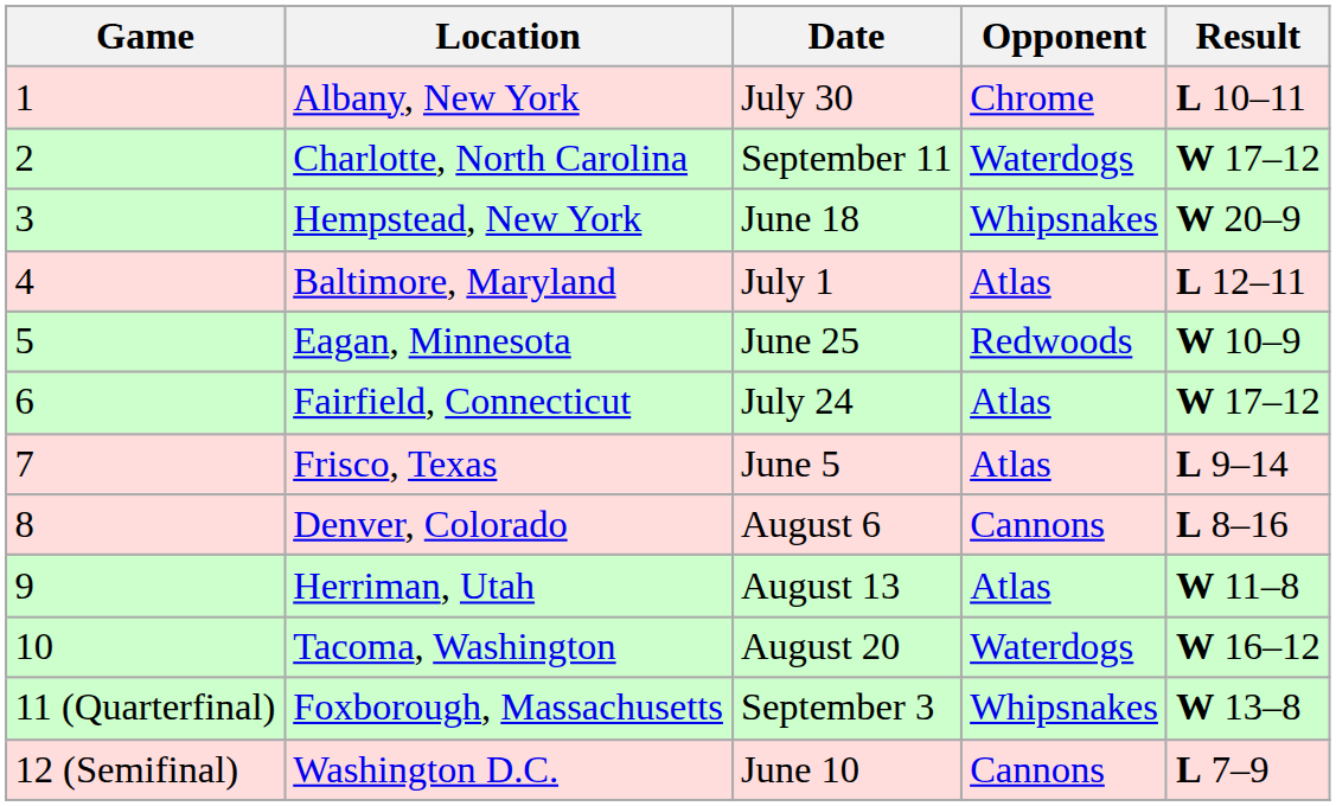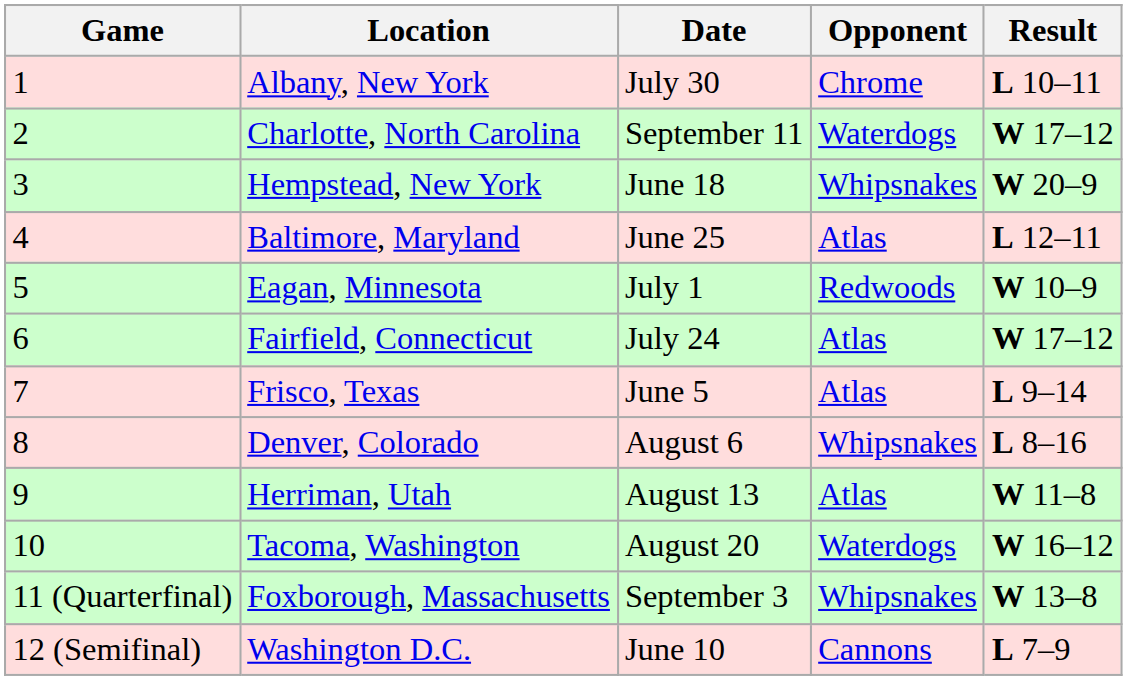 <table class="wikitable">
 <tr>
 <th>Game</th>
 <th>Location</th>
 <th>Date</th>
 <th>Opponent</th>
 <th>Result</th>
 </tr>
 <tr bgcolor="#FFDDDD">
 <td>1</td>
 <td><a href='#'>Albany</a>, <a href='#'>New York</a></td>
 <td>July 30</td>
 <td><a href='#'>Chrome</a></td>
 <td><strong>L</strong> 10–11</td>
 </tr>
 <tr bgcolor="#CCFFCC">
 <td>2</td>
 <td><a href='#'>Charlotte</a>, <a href='#'>North Carolina</a></td>
 <td>September 11</td>
 <td><a href='#'>Waterdogs</a></td>
 <td><strong>W</strong> 17–12</td>
 </tr>
 <tr bgcolor="#CCFFCC">
 <td>3</td>
 <td><a href='#'>Hempstead</a>, <a href='#'>New York</a></td>
 <td>June 18</td>
 <td><a href='#'>Whipsnakes</a></td>
 <td><strong>W</strong> 20–9</td>
 </tr>
 <tr bgcolor="#FFDDDD">
 <td>4</td>
 <td><a href='#'>Baltimore</a>, <a href='#'>Maryland</a></td>
-<td>July 1</td>
+<td>June 25</td>
 <td><a href='#'>Atlas</a></td>
 <td><strong>L</strong> 12–11</td>
 </tr>
 <tr bgcolor="#CCFFCC">
 <td>5</td>
 <td><a href='#'>Eagan</a>, <a href='#'>Minnesota</a></td>
-<td>June 25</td>
+<td>July 1</td>
 <td><a href='#'>Redwoods</a></td>
 <td><strong>W</strong> 10–9</td>
 </tr>
 <tr bgcolor="#CCFFCC">
 <td>6</td>
 <td><a href='#'>Fairfield</a>, <a href='#'>Connecticut</a></td>
 <td>July 24</td>
 <td><a href='#'>Atlas</a></td>
 <td><strong>W</strong> 17–12</td>
 </tr>
 <tr bgcolor="#FFDDDD">
 <td>7</td>
 <td><a href='#'>Frisco</a>, <a href='#'>Texas</a></td>
 <td>June 5</td>
 <td><a href='#'>Atlas</a></td>
 <td><strong>L</strong> 9–14</td>
 </tr>
 <tr bgcolor="#FFDDDD">
 <td>8</td>
 <td><a href='#'>Denver</a>, <a href='#'>Colorado</a></td>
 <td>August 6</td>
-<td><a href='#'>Cannons</a></td>
+<td><a href='#'>Whipsnakes</a></td>
 <td><strong>L</strong> 8–16</td>
 </tr>
 <tr bgcolor="#CCFFCC">
 <td>9</td>
 <td><a href='#'>Herriman</a>, <a href='#'>Utah</a></td>
 <td>August 13</td>
 <td><a href='#'>Atlas</a></td>
 <td><strong>W</strong> 11–8</td>
 </tr>
 <tr bgcolor="#CCFFCC">
 <td>10</td>
 <td><a href='#'>Tacoma</a>, <a href='#'>Washington</a></td>
 <td>August 20</td>
 <td><a href='#'>Waterdogs</a></td>
 <td><strong>W</strong> 16–12</td>
 </tr>
 <tr bgcolor="#CCFFCC">
 <td>11 (Quarterfinal)</td>
 <td><a href='#'>Foxborough</a>, <a href='#'>Massachusetts</a></td>
 <td>September 3</td>
 <td><a href='#'>Whipsnakes</a></td>
 <td><strong>W</strong> 13–8</td>
 </tr>
 <tr bgcolor="#FFDDDD">
 <td>12 (Semifinal)</td>
 <td><a href='#'>Washington D.C.</a></td>
 <td>June 10</td>
 <td><a href='#'>Cannons</a></td>
 <td><strong>L</strong> 7–9</td>
 </tr>
 </table>
